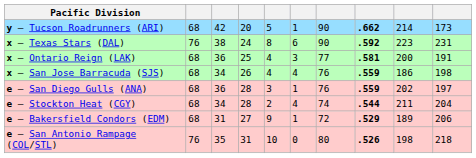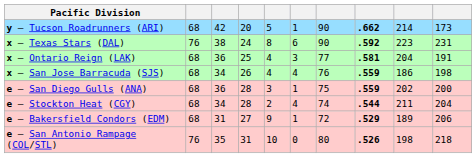 <table class="wikitable" style="width:50em">
 <tr bgcolor="#DDDDFF">
 <th width="35%">Pacific Division</th>
 <th width="5%"></th>
 <th width="5%"></th>
 <th width="5%"></th>
 <th width="5%"></th>
 <th width="5%"></th>
 <th width="7.5%"></th>
 <th width="7.5%"></th>
 <th width="7.5%"></th>
 <th width="7.5%"></th>
 </tr>
 <tr bgcolor=#97DEFF>
 <td><strong>y</strong> – <a href='#'>Tucson Roadrunners</a> (<a href='#'>ARI</a>)</td>
 <td>68</td>
 <td>42</td>
 <td>20</td>
 <td>5</td>
 <td>1</td>
 <td>90</td>
 <td><strong>.662</strong></td>
 <td>214</td>
 <td>173</td>
 </tr>
 <tr bgcolor=#bbffbb>
 <td><strong>x</strong> – <a href='#'>Texas Stars</a> (<a href='#'>DAL</a>)</td>
 <td>76</td>
 <td>38</td>
 <td>24</td>
 <td>8</td>
 <td>6</td>
 <td>90</td>
 <td><strong>.592</strong></td>
 <td>223</td>
 <td>231</td>
 </tr>
 <tr bgcolor=#bbffbb>
 <td><strong>x</strong> – <a href='#'>Ontario Reign</a> (<a href='#'>LAK</a>)</td>
 <td>68</td>
 <td>36</td>
 <td>25</td>
 <td>4</td>
 <td>3</td>
 <td>77</td>
 <td><strong>.581</strong></td>
-<td>200</td>
+<td>204</td>
 <td>191</td>
 </tr>
 <tr bgcolor=#bbffbb>
 <td><strong>x</strong> – <a href='#'>San Jose Barracuda</a> (<a href='#'>SJS</a>)</td>
 <td>68</td>
 <td>34</td>
 <td>26</td>
 <td>4</td>
 <td>4</td>
 <td>76</td>
 <td><strong>.559</strong></td>
 <td>186</td>
 <td>198</td>
 </tr>
 <tr bgcolor=#ffcccc>
 <td><strong>e</strong> – <a href='#'>San Diego Gulls</a> (<a href='#'>ANA</a>)</td>
 <td>68</td>
 <td>36</td>
 <td>28</td>
 <td>3</td>
 <td>1</td>
-<td>76</td>
+<td>75</td>
 <td><strong>.559</strong></td>
 <td>202</td>
-<td>197</td>
+<td>200</td>
 </tr>
 <tr bgcolor=#ffcccc>
 <td><strong>e</strong> – <a href='#'>Stockton Heat</a> (<a href='#'>CGY</a>)</td>
 <td>68</td>
 <td>34</td>
 <td>28</td>
 <td>2</td>
 <td>4</td>
 <td>74</td>
 <td><strong>.544</strong></td>
 <td>211</td>
 <td>204</td>
 </tr>
 <tr bgcolor=#ffcccc>
 <td><strong>e</strong> – <a href='#'>Bakersfield Condors</a> (<a href='#'>EDM</a>)</td>
 <td>68</td>
 <td>31</td>
 <td>27</td>
 <td>9</td>
 <td>1</td>
 <td>72</td>
 <td><strong>.529</strong></td>
 <td>189</td>
 <td>206</td>
 </tr>
 <tr bgcolor=#ffcccc>
 <td><strong>e</strong> – <a href='#'>San Antonio Rampage</a> (<a href='#'>COL</a>/<a href='#'>STL</a>)</td>
 <td>76</td>
 <td>35</td>
 <td>31</td>
 <td>10</td>
 <td>0</td>
 <td>80</td>
 <td><strong>.526</strong></td>
 <td>198</td>
 <td>218</td>
 </tr>
 </table>
